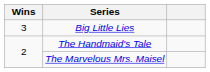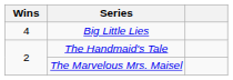 <table class="wikitable" style="text-align: center">
 <tr>
 <th scope="col" style="width:55px;">Wins</th>
 <th scope="col" style="text-align:center;">Series</th>
 <th scope="col" style="width:55px;"></th>
 </tr>
 <tr>
-<td style="text-align:center">3</td>
+<td style="text-align:center">4</td>
 <td><em><a href='#'>Big Little Lies</a></em></td>
 <td></td>
 </tr>
 <tr>
 <td rowspan="2" style="text-align:center">2</td>
 <td><em><a href='#'>The Handmaid's Tale</a></em></td>
 <td></td>
 </tr>
 <tr>
 <td><em><a href='#'>The Marvelous Mrs. Maisel</a></em></td>
 <td></td>
 </tr>
 </table>
